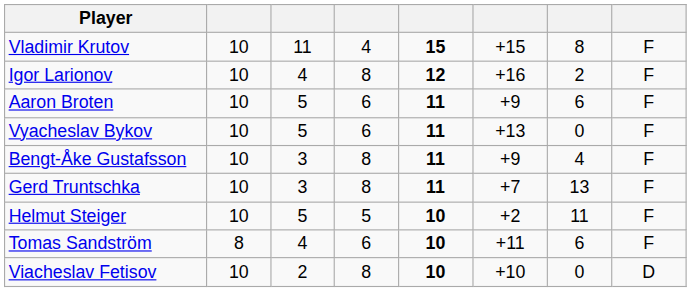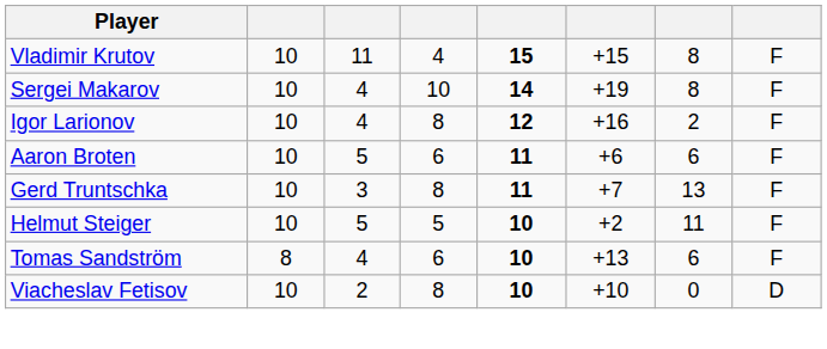 <table class="wikitable sortable" style="text-align:center;">
 <tr>
 <th style="width:175px;">Player</th>
 <th style="width:50px;"></th>
 <th style="width:50px;"></th>
 <th style="width:50px;"></th>
 <th style="width:60px;"></th>
 <th style="width:60px;"></th>
 <th style="width:50px;"></th>
 <th style="width:60px;"></th>
 </tr>
 <tr>
 <td style="text-align:left;"> <a href='#'>Vladimir Krutov</a></td>
 <td>10</td>
 <td>11</td>
 <td>4</td>
 <td><strong>15</strong></td>
 <td>+15</td>
 <td>8</td>
 <td>F</td>
 </tr>
 <tr>
+<td style="text-align:left;"> <a href='#'>Sergei Makarov</a></td>
+<td>10</td>
+<td>4</td>
+<td>10</td>
+<td><strong>14</strong></td>
+<td>+19</td>
+<td>8</td>
+<td>F</td>
+</tr>
+<tr>
 <td style="text-align:left;"> <a href='#'>Igor Larionov</a></td>
 <td>10</td>
 <td>4</td>
 <td>8</td>
 <td><strong>12</strong></td>
 <td>+16</td>
 <td>2</td>
 <td>F</td>
 </tr>
 <tr>
 <td style="text-align:left;"> <a href='#'>Aaron Broten</a></td>
 <td>10</td>
 <td>5</td>
 <td>6</td>
 <td><strong>11</strong></td>
-<td>+9</td>
+<td>+6</td>
 <td>6</td>
-<td>F</td>
-</tr>
-<tr>
-<td style="text-align:left;"> <a href='#'>Vyacheslav Bykov</a></td>
-<td>10</td>
-<td>5</td>
-<td>6</td>
-<td><strong>11</strong></td>
-<td>+13</td>
-<td>0</td>
-<td>F</td>
-</tr>
-<tr>
-<td style="text-align:left;"> <a href='#'>Bengt-Åke Gustafsson</a></td>
-<td>10</td>
-<td>3</td>
-<td>8</td>
-<td><strong>11</strong></td>
-<td>+9</td>
-<td>4</td>
 <td>F</td>
 </tr>
 <tr>
 <td style="text-align:left;"> <a href='#'>Gerd Truntschka</a></td>
 <td>10</td>
 <td>3</td>
 <td>8</td>
 <td><strong>11</strong></td>
 <td>+7</td>
 <td>13</td>
 <td>F</td>
 </tr>
 <tr>
 <td style="text-align:left;"> <a href='#'>Helmut Steiger</a></td>
 <td>10</td>
 <td>5</td>
 <td>5</td>
 <td><strong>10</strong></td>
 <td>+2</td>
 <td>11</td>
 <td>F</td>
 </tr>
 <tr>
 <td style="text-align:left;"> <a href='#'>Tomas Sandström</a></td>
 <td>8</td>
 <td>4</td>
 <td>6</td>
 <td><strong>10</strong></td>
-<td>+11</td>
+<td>+13</td>
 <td>6</td>
 <td>F</td>
 </tr>
 <tr>
 <td style="text-align:left;"> <a href='#'>Viacheslav Fetisov</a></td>
 <td>10</td>
 <td>2</td>
 <td>8</td>
 <td><strong>10</strong></td>
 <td>+10</td>
 <td>0</td>
 <td>D</td>
 </tr>
 </table>
